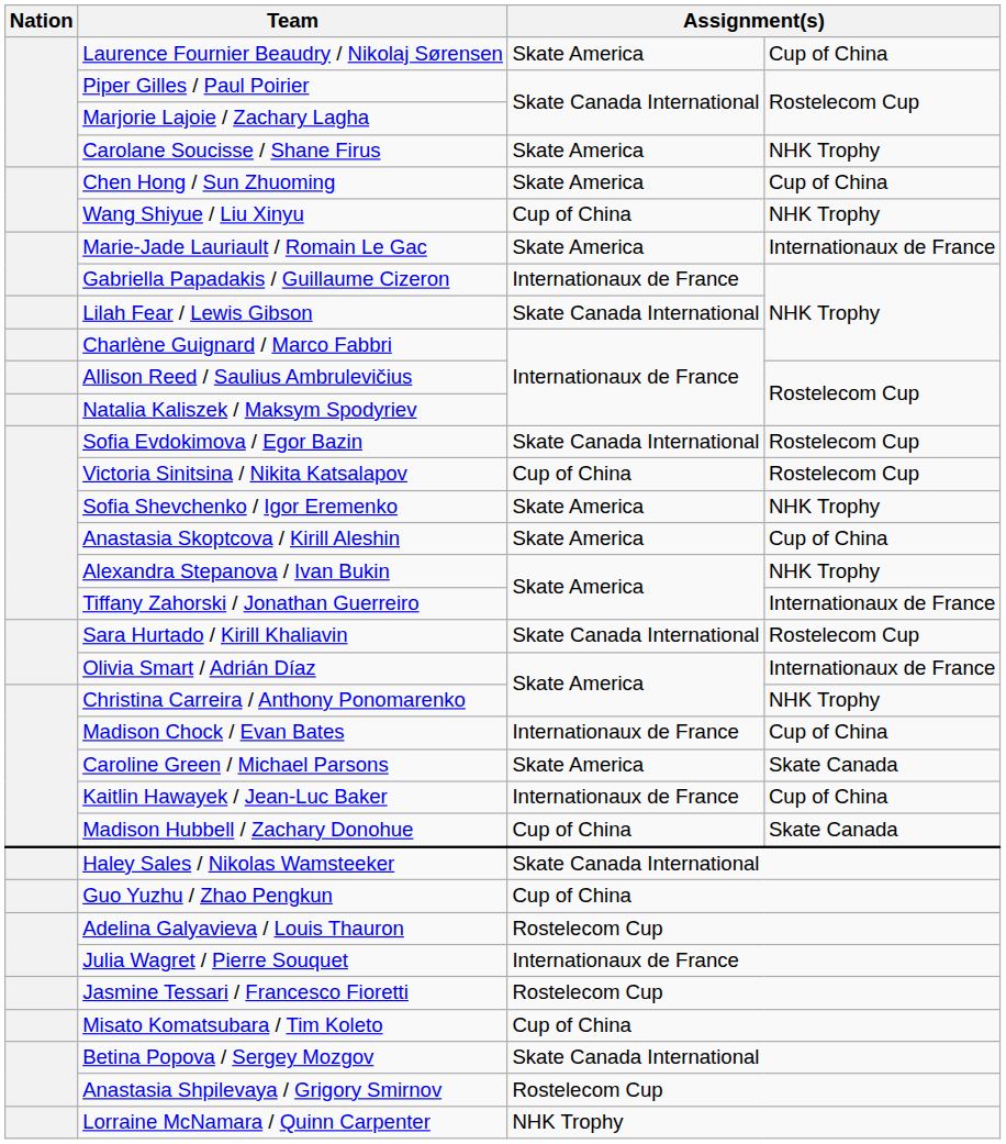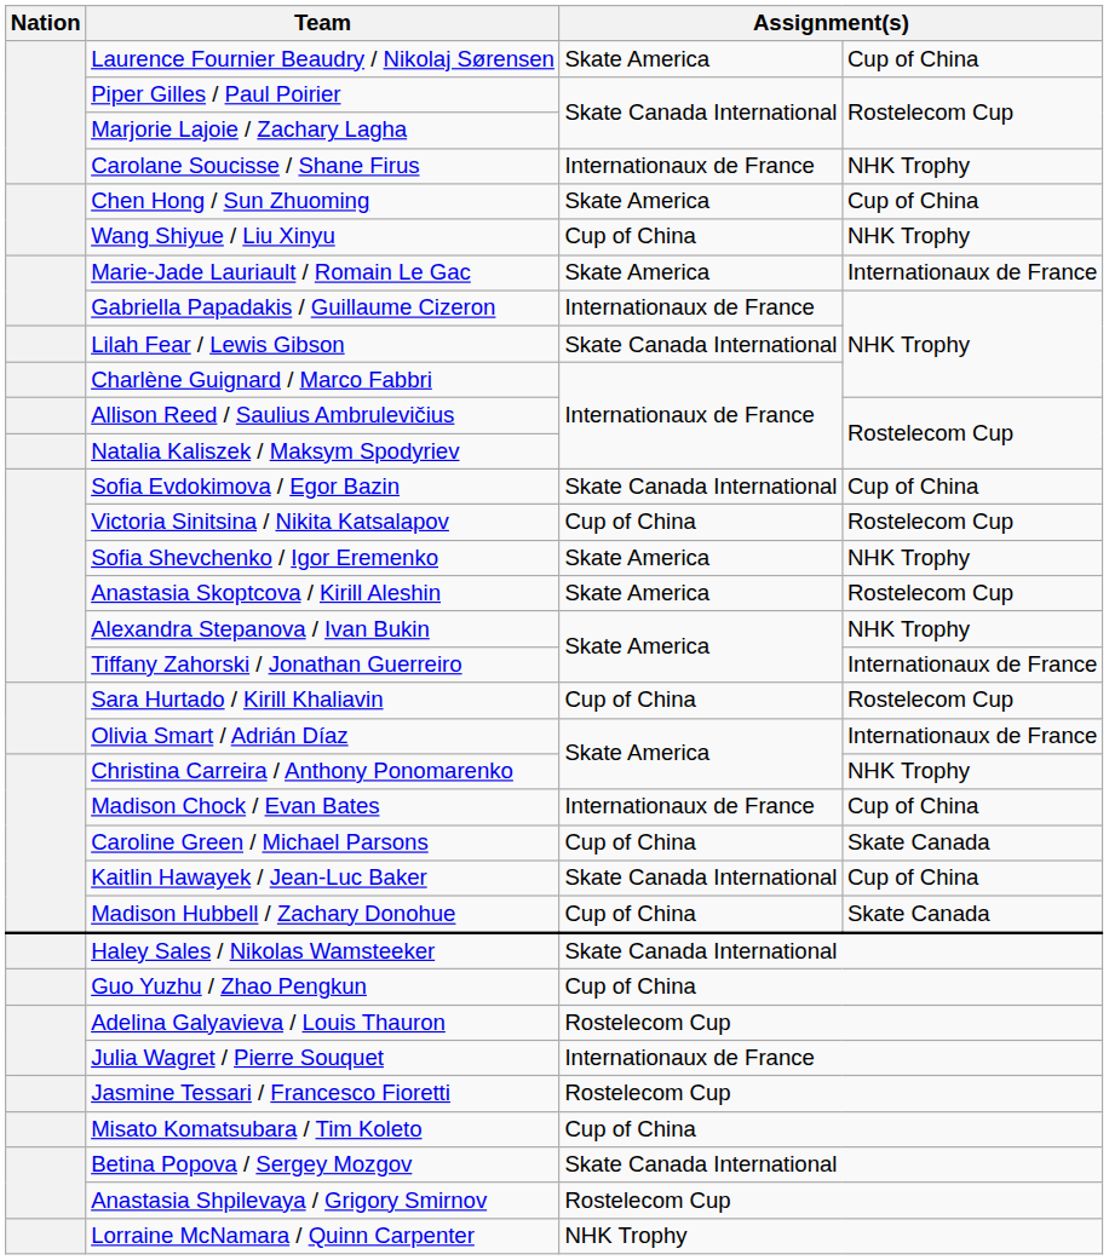 <table class="wikitable unsortable" style="text-align:left">
 <tr>
 <th scope="col">Nation</th>
 <th scope="col">Team</th>
 <th scope="col" colspan="2">Assignment(s)</th>
 </tr>
 <tr>
 <th scope="row" style="text-align:left" rowspan="4"></th>
 <td><a href='#'>Laurence Fournier Beaudry</a> / <a href='#'>Nikolaj Sørensen</a></td>
 <td>Skate America</td>
 <td>Cup of China</td>
 </tr>
 <tr>
 <td><a href='#'>Piper Gilles</a> / <a href='#'>Paul Poirier</a></td>
 <td rowspan="2">Skate Canada International</td>
 <td rowspan="2">Rostelecom Cup</td>
 </tr>
 <tr>
 <td><a href='#'>Marjorie Lajoie</a> / <a href='#'>Zachary Lagha</a></td>
 </tr>
 <tr>
 <td><a href='#'>Carolane Soucisse</a> / <a href='#'>Shane Firus</a></td>
-<td>Skate America</td>
+<td>Internationaux de France</td>
 <td>NHK Trophy</td>
 </tr>
 <tr>
 <th scope="row" style="text-align:left" rowspan="2"></th>
 <td><a href='#'>Chen Hong</a> / <a href='#'>Sun Zhuoming</a></td>
 <td>Skate America</td>
 <td>Cup of China</td>
 </tr>
 <tr>
 <td><a href='#'>Wang Shiyue</a> / <a href='#'>Liu Xinyu</a></td>
 <td>Cup of China</td>
 <td>NHK Trophy</td>
 </tr>
 <tr>
 <th scope="row" style="text-align:left" rowspan="2"></th>
 <td><a href='#'>Marie-Jade Lauriault</a> / <a href='#'>Romain Le Gac</a></td>
 <td>Skate America</td>
 <td>Internationaux de France</td>
 </tr>
 <tr>
 <td><a href='#'>Gabriella Papadakis</a> / <a href='#'>Guillaume Cizeron</a></td>
 <td>Internationaux de France</td>
 <td rowspan="3">NHK Trophy</td>
 </tr>
 <tr>
 <th scope="row" style="text-align:left"></th>
 <td><a href='#'>Lilah Fear</a> / <a href='#'>Lewis Gibson</a></td>
 <td>Skate Canada International</td>
 </tr>
 <tr>
 <th scope="row" style="text-align:left"></th>
 <td><a href='#'>Charlène Guignard</a> / <a href='#'>Marco Fabbri</a></td>
 <td rowspan="3">Internationaux de France</td>
 </tr>
 <tr>
 <th scope="row" style="text-align:left"></th>
 <td><a href='#'>Allison Reed</a> / <a href='#'>Saulius Ambrulevičius</a></td>
 <td rowspan="2">Rostelecom Cup</td>
 </tr>
 <tr>
 <th scope="row" style="text-align:left"></th>
 <td><a href='#'>Natalia Kaliszek</a> / <a href='#'>Maksym Spodyriev</a></td>
 </tr>
 <tr>
 <th scope="row" style="text-align:left" rowspan="6"></th>
 <td><a href='#'>Sofia Evdokimova</a> / <a href='#'>Egor Bazin</a></td>
 <td>Skate Canada International</td>
-<td>Rostelecom Cup</td>
+<td>Cup of China</td>
 </tr>
 <tr>
 <td><a href='#'>Victoria Sinitsina</a> / <a href='#'>Nikita Katsalapov</a></td>
 <td>Cup of China</td>
 <td>Rostelecom Cup</td>
 </tr>
 <tr>
 <td><a href='#'>Sofia Shevchenko</a> / <a href='#'>Igor Eremenko</a></td>
 <td>Skate America</td>
 <td>NHK Trophy</td>
 </tr>
 <tr>
 <td><a href='#'>Anastasia Skoptcova</a> / <a href='#'>Kirill Aleshin</a></td>
 <td>Skate America</td>
-<td>Cup of China</td>
+<td>Rostelecom Cup</td>
 </tr>
 <tr>
 <td><a href='#'>Alexandra Stepanova</a> / <a href='#'>Ivan Bukin</a></td>
 <td rowspan="2">Skate America</td>
 <td>NHK Trophy</td>
 </tr>
 <tr>
 <td><a href='#'>Tiffany Zahorski</a> / <a href='#'>Jonathan Guerreiro</a></td>
 <td>Internationaux de France</td>
 </tr>
 <tr>
 <th scope="row" style="text-align:left" rowspan="2"></th>
 <td><a href='#'>Sara Hurtado</a> / <a href='#'>Kirill Khaliavin</a></td>
-<td>Skate Canada International</td>
+<td>Cup of China</td>
 <td>Rostelecom Cup</td>
 </tr>
 <tr>
 <td><a href='#'>Olivia Smart</a> / <a href='#'>Adrián Díaz</a></td>
 <td rowspan="2">Skate America</td>
 <td>Internationaux de France</td>
 </tr>
 <tr>
 <th scope="row" style="text-align:left" rowspan="5"></th>
 <td><a href='#'>Christina Carreira</a> / <a href='#'>Anthony Ponomarenko</a></td>
 <td>NHK Trophy</td>
 </tr>
 <tr>
 <td><a href='#'>Madison Chock</a> / <a href='#'>Evan Bates</a></td>
 <td>Internationaux de France</td>
 <td>Cup of China</td>
 </tr>
 <tr>
 <td><a href='#'>Caroline Green</a> / <a href='#'>Michael Parsons</a></td>
-<td>Skate America</td>
+<td>Cup of China</td>
 <td>Skate Canada</td>
 </tr>
 <tr>
 <td><a href='#'>Kaitlin Hawayek</a> / <a href='#'>Jean-Luc Baker</a></td>
-<td>Internationaux de France</td>
+<td>Skate Canada International</td>
 <td>Cup of China</td>
 </tr>
 <tr>
 <td><a href='#'>Madison Hubbell</a> / <a href='#'>Zachary Donohue</a></td>
 <td>Cup of China</td>
 <td>Skate Canada</td>
 </tr>
 <tr style="border-top:2.5px solid">
 <th scope="row" style="text-align:left"></th>
 <td><a href='#'>Haley Sales</a> / <a href='#'>Nikolas Wamsteeker</a></td>
 <td colspan="2">Skate Canada International</td>
 </tr>
 <tr>
 <th scope="row" style="text-align:left"></th>
 <td><a href='#'>Guo Yuzhu</a> / <a href='#'>Zhao Pengkun</a></td>
 <td colspan="2">Cup of China</td>
 </tr>
 <tr>
 <th scope="row" style="text-align:left" rowspan="2"></th>
 <td><a href='#'>Adelina Galyavieva</a> / <a href='#'>Louis Thauron</a></td>
 <td colspan="2">Rostelecom Cup</td>
 </tr>
 <tr>
 <td><a href='#'>Julia Wagret</a> / <a href='#'>Pierre Souquet</a></td>
 <td colspan="2">Internationaux de France</td>
 </tr>
 <tr>
 <th scope="row" style="text-align:left"></th>
 <td><a href='#'>Jasmine Tessari</a> / <a href='#'>Francesco Fioretti</a></td>
 <td colspan="2">Rostelecom Cup</td>
 </tr>
 <tr>
 <th scope="row" style="text-align:left"></th>
 <td><a href='#'>Misato Komatsubara</a> / <a href='#'>Tim Koleto</a></td>
 <td colspan="2">Cup of China</td>
 </tr>
 <tr>
 <th scope="row" style="text-align:left" rowspan="2"></th>
 <td><a href='#'>Betina Popova</a> / <a href='#'>Sergey Mozgov</a></td>
 <td colspan="2">Skate Canada International</td>
 </tr>
 <tr>
 <td><a href='#'>Anastasia Shpilevaya</a> / <a href='#'>Grigory Smirnov</a></td>
 <td colspan="2">Rostelecom Cup</td>
 </tr>
 <tr>
 <th scope="row" style="text-align:left"></th>
 <td><a href='#'>Lorraine McNamara</a> / <a href='#'>Quinn Carpenter</a></td>
 <td colspan="2">NHK Trophy</td>
 </tr>
 </table>
